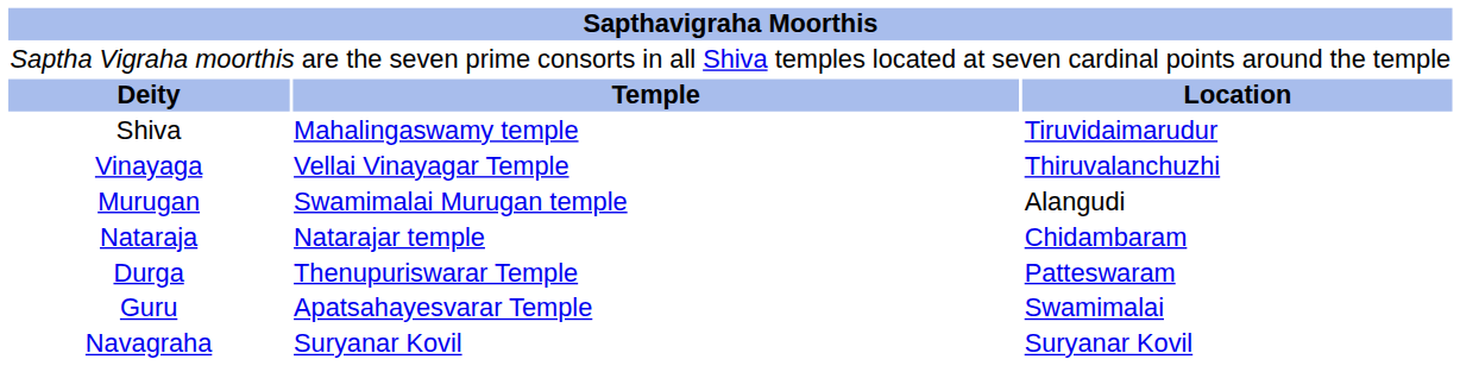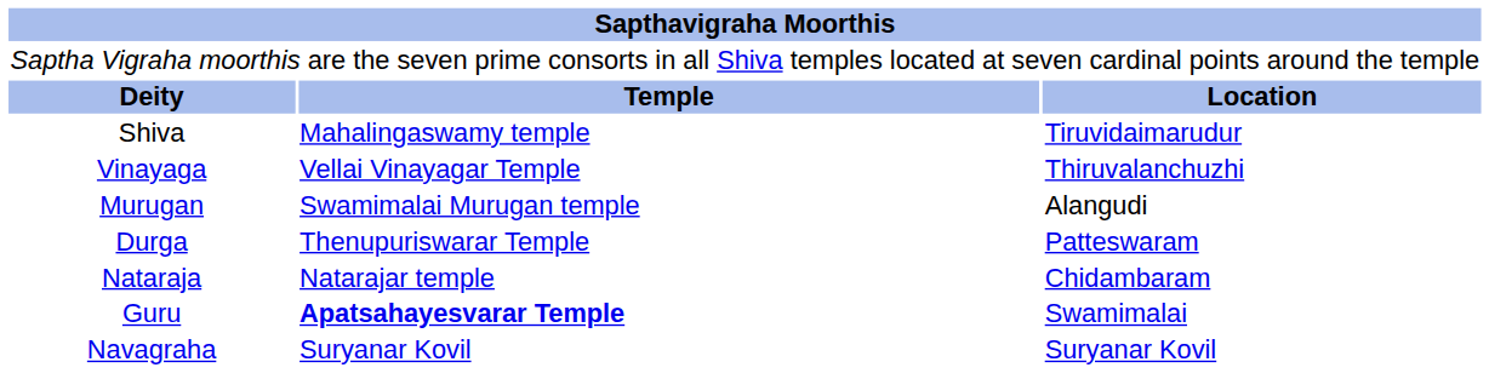 <table class="toccolours" style="clear:right; float:right; background:#ffffff; margin: 0 0 0.5em 1em; width:220">
 <tr>
 <th style="background:#A8BDEC;text-align:center;" colspan="3">  <strong>Sapthavigraha Moorthis</strong>  </th>
 </tr>
 <tr>
 <td style="text-align:center;" colspan="3"><em>Saptha Vigraha moorthis</em> are the seven prime consorts in all <a href='#'>Shiva</a> temples located at seven cardinal points around the temple</td>
 </tr>
 <tr>
 <td style="text-align:center;background:#A8BDEC"><strong>Deity</strong></td>
 <td style="text-align:center;background:#A8BDEC"><strong>Temple</strong></td>
 <td style="text-align:center;background:#A8BDEC"><strong>Location</strong></td>
 </tr>
 <tr>
 <td style="text-align:center;">Shiva</td>
 <td><a href='#'>Mahalingaswamy temple</a></td>
 <td><a href='#'>Tiruvidaimarudur</a></td>
 </tr>
 <tr>
 <td style="text-align:center;"><a href='#'>Vinayaga</a></td>
 <td><a href='#'>Vellai Vinayagar Temple</a></td>
 <td><a href='#'>Thiruvalanchuzhi</a></td>
 </tr>
 <tr>
 <td style="text-align:center;"><a href='#'>Murugan</a></td>
 <td><a href='#'>Swamimalai Murugan temple</a></td>
 <td>Alangudi</td>
 </tr>
 <tr>
+<td style="text-align:center;"><a href='#'>Durga</a></td>
+<td><a href='#'>Thenupuriswarar Temple</a></td>
+<td><a href='#'>Patteswaram</a></td>
+</tr>
+<tr>
 <td style="text-align:center;"><a href='#'>Nataraja</a></td>
 <td><a href='#'>Natarajar temple</a></td>
 <td><a href='#'>Chidambaram</a></td>
 </tr>
 <tr>
-<td style="text-align:center;"><a href='#'>Durga</a></td>
-<td><a href='#'>Thenupuriswarar Temple</a></td>
-<td><a href='#'>Patteswaram</a></td>
-</tr>
-<tr>
 <td style="text-align:center;"><a href='#'>Guru</a></td>
-<td><a href='#'>Apatsahayesvarar Temple</a></td>
+<td><strong><a href='#'>Apatsahayesvarar Temple</a></strong></td>
 <td><a href='#'>Swamimalai</a></td>
 </tr>
 <tr>
 <td style="text-align:center;"><a href='#'>Navagraha</a></td>
 <td><a href='#'>Suryanar Kovil</a></td>
 <td><a href='#'>Suryanar Kovil</a></td>
 </tr>
 <tr>
 </tr>
 </table>
